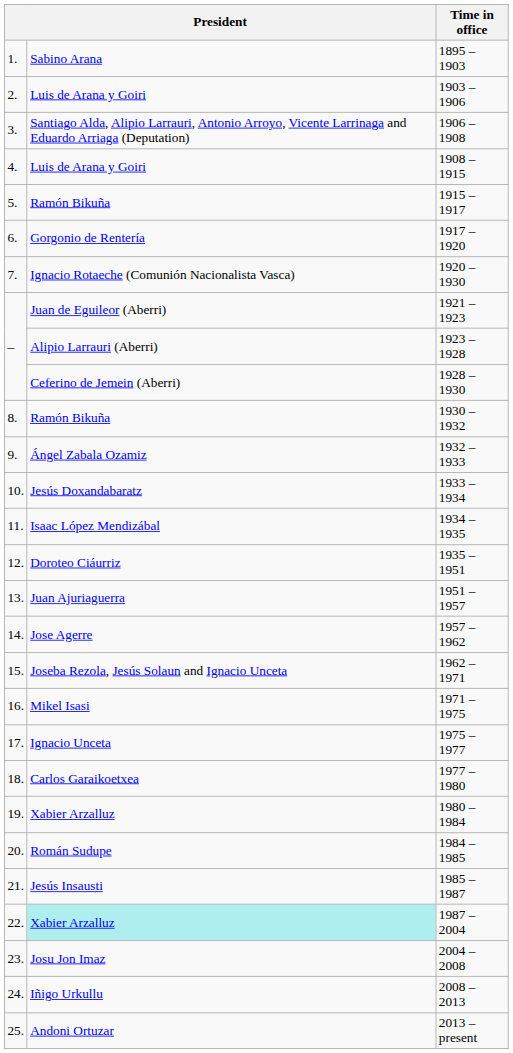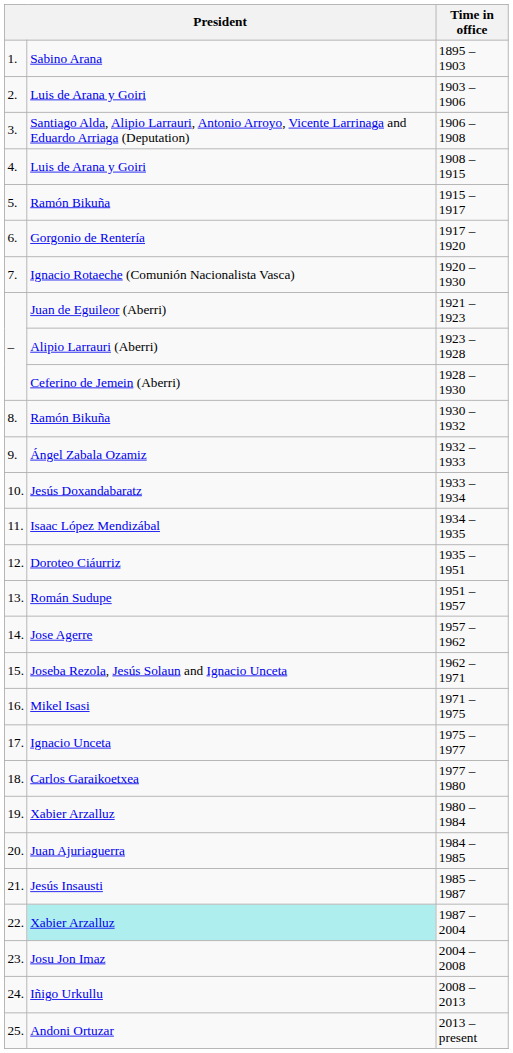 <table class="wikitable">
 <tr>
 <th colspan="2">President</th>
 <th>Time in office</th>
 </tr>
 <tr>
 <td>1.</td>
 <td><a href='#'>Sabino Arana</a></td>
 <td>1895 – 1903</td>
 </tr>
 <tr>
 <td>2.</td>
 <td><a href='#'>Luis de Arana y Goiri</a></td>
 <td>1903 – 1906</td>
 </tr>
 <tr>
 <td>3.</td>
 <td><a href='#'>Santiago Alda</a>, <a href='#'>Alipio Larrauri</a>, <a href='#'>Antonio Arroyo</a>, <a href='#'>Vicente Larrinaga</a> and <a href='#'>Eduardo Arriaga</a> (Deputation)</td>
 <td>1906 – 1908</td>
 </tr>
 <tr>
 <td>4.</td>
 <td><a href='#'>Luis de Arana y Goiri</a></td>
 <td>1908 – 1915</td>
 </tr>
 <tr>
 <td>5.</td>
 <td><a href='#'>Ramón Bikuña</a></td>
 <td>1915 – 1917</td>
 </tr>
 <tr>
 <td>6.</td>
 <td><a href='#'>Gorgonio de Rentería</a></td>
 <td>1917 – 1920</td>
 </tr>
 <tr>
 <td>7.</td>
 <td><a href='#'>Ignacio Rotaeche</a> (Comunión Nacionalista Vasca)</td>
 <td>1920 – 1930</td>
 </tr>
 <tr>
 <td rowspan="3">–</td>
 <td><a href='#'>Juan de Eguileor</a> (Aberri)</td>
 <td>1921 – 1923</td>
 </tr>
 <tr>
 <td><a href='#'>Alipio Larrauri</a> (Aberri)</td>
 <td>1923 – 1928</td>
 </tr>
 <tr>
 <td><a href='#'>Ceferino de Jemein</a> (Aberri)</td>
 <td>1928 – 1930</td>
 </tr>
 <tr>
 <td>8.</td>
 <td><a href='#'>Ramón Bikuña</a></td>
 <td>1930 – 1932</td>
 </tr>
 <tr>
 <td>9.</td>
 <td><a href='#'>Ángel Zabala Ozamiz</a></td>
 <td>1932 – 1933</td>
 </tr>
 <tr>
 <td>10.</td>
 <td><a href='#'>Jesús Doxandabaratz</a></td>
 <td>1933 – 1934</td>
 </tr>
 <tr>
 <td>11.</td>
 <td><a href='#'>Isaac López Mendizábal</a></td>
 <td>1934 – 1935</td>
 </tr>
 <tr>
 <td>12.</td>
 <td><a href='#'>Doroteo Ciáurriz</a></td>
 <td>1935 – 1951</td>
 </tr>
 <tr>
 <td>13.</td>
-<td><a href='#'>Juan Ajuriaguerra</a></td>
+<td><a href='#'>Román Sudupe</a></td>
 <td>1951 – 1957</td>
 </tr>
 <tr>
 <td>14.</td>
 <td><a href='#'>Jose Agerre</a></td>
 <td>1957 – 1962</td>
 </tr>
 <tr>
 <td>15.</td>
 <td><a href='#'>Joseba Rezola</a>, <a href='#'>Jesús Solaun</a> and <a href='#'>Ignacio Unceta</a></td>
 <td>1962 – 1971</td>
 </tr>
 <tr>
 <td>16.</td>
 <td><a href='#'>Mikel Isasi</a></td>
 <td>1971 – 1975</td>
 </tr>
 <tr>
 <td>17.</td>
 <td><a href='#'>Ignacio Unceta</a></td>
 <td>1975 – 1977</td>
 </tr>
 <tr>
 <td>18.</td>
 <td><a href='#'>Carlos Garaikoetxea</a></td>
 <td>1977 – 1980</td>
 </tr>
 <tr>
 <td>19.</td>
 <td><a href='#'>Xabier Arzalluz</a></td>
 <td>1980 – 1984</td>
 </tr>
 <tr>
 <td>20.</td>
-<td><a href='#'>Román Sudupe</a></td>
+<td><a href='#'>Juan Ajuriaguerra</a></td>
 <td>1984 – 1985</td>
 </tr>
 <tr>
 <td>21.</td>
 <td><a href='#'>Jesús Insausti</a></td>
 <td>1985 – 1987</td>
 </tr>
 <tr>
 <td>22.</td>
 <td style="background: paleturquoise;"><a href='#'>Xabier Arzalluz</a></td>
 <td>1987 – 2004</td>
 </tr>
 <tr>
 <td>23.</td>
 <td><a href='#'>Josu Jon Imaz</a></td>
 <td>2004 – 2008</td>
 </tr>
 <tr>
 <td>24.</td>
 <td><a href='#'>Iñigo Urkullu</a></td>
 <td>2008 – 2013</td>
 </tr>
 <tr>
 <td>25.</td>
 <td><a href='#'>Andoni Ortuzar</a></td>
 <td>2013 – present</td>
 </tr>
 </table>
